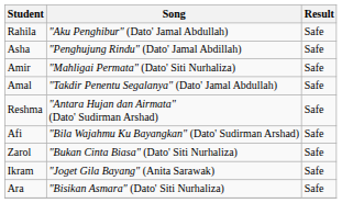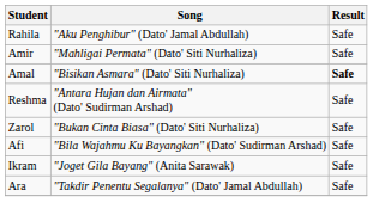 <table class="wikitable" style="font-size:90%;">
 <tr>
 <th>Student</th>
 <th>Song</th>
 <th>Result</th>
 </tr>
 <tr>
 <td>Rahila</td>
 <td><em>"Aku Penghibur"</em> (Dato' Jamal Abdullah)</td>
 <td>Safe</td>
 </tr>
 <tr>
-<td>Asha</td>
-<td><em>"Penghujung Rindu"</em> (Dato' Jamal Abdillah)</td>
-<td>Safe</td>
-</tr>
-<tr>
 <td>Amir</td>
 <td><em>"Mahligai Permata"</em> (Dato' Siti Nurhaliza)</td>
 <td>Safe</td>
 </tr>
 <tr>
 <td>Amal</td>
-<td><em>"Takdir Penentu Segalanya"</em> (Dato' Jamal Abdullah)</td>
-<td>Safe</td>
+<td><em>"Bisikan Asmara"</em> (Dato' Siti Nurhaliza)</td>
+<td><strong>Safe</strong></td>
 </tr>
 <tr>
 <td>Reshma</td>
 <td><em>"Antara Hujan dan Airmata"</em> <br> (Dato' Sudirman Arshad)</td>
 <td>Safe</td>
 </tr>
 <tr>
-<td>Afi</td>
-<td><em>"Bila Wajahmu Ku Bayangkan"</em> (Dato' Sudirman Arshad)</td>
+<td>Zarol</td>
+<td><em>"Bukan Cinta Biasa"</em> (Dato' Siti Nurhaliza)</td>
 <td>Safe</td>
 </tr>
 <tr>
-<td>Zarol</td>
-<td><em>"Bukan Cinta Biasa"</em> (Dato' Siti Nurhaliza)</td>
+<td>Afi</td>
+<td><em>"Bila Wajahmu Ku Bayangkan"</em> (Dato' Sudirman Arshad)</td>
 <td>Safe</td>
 </tr>
 <tr>
 <td>Ikram</td>
 <td><em>"Joget Gila Bayang"</em> (Anita Sarawak)</td>
 <td>Safe</td>
 </tr>
 <tr>
 <td>Ara</td>
-<td><em>"Bisikan Asmara"</em> (Dato' Siti Nurhaliza)</td>
+<td><em>"Takdir Penentu Segalanya"</em> (Dato' Jamal Abdullah)</td>
 <td>Safe</td>
 </tr>
 <tr>
 </tr>
 </table>
